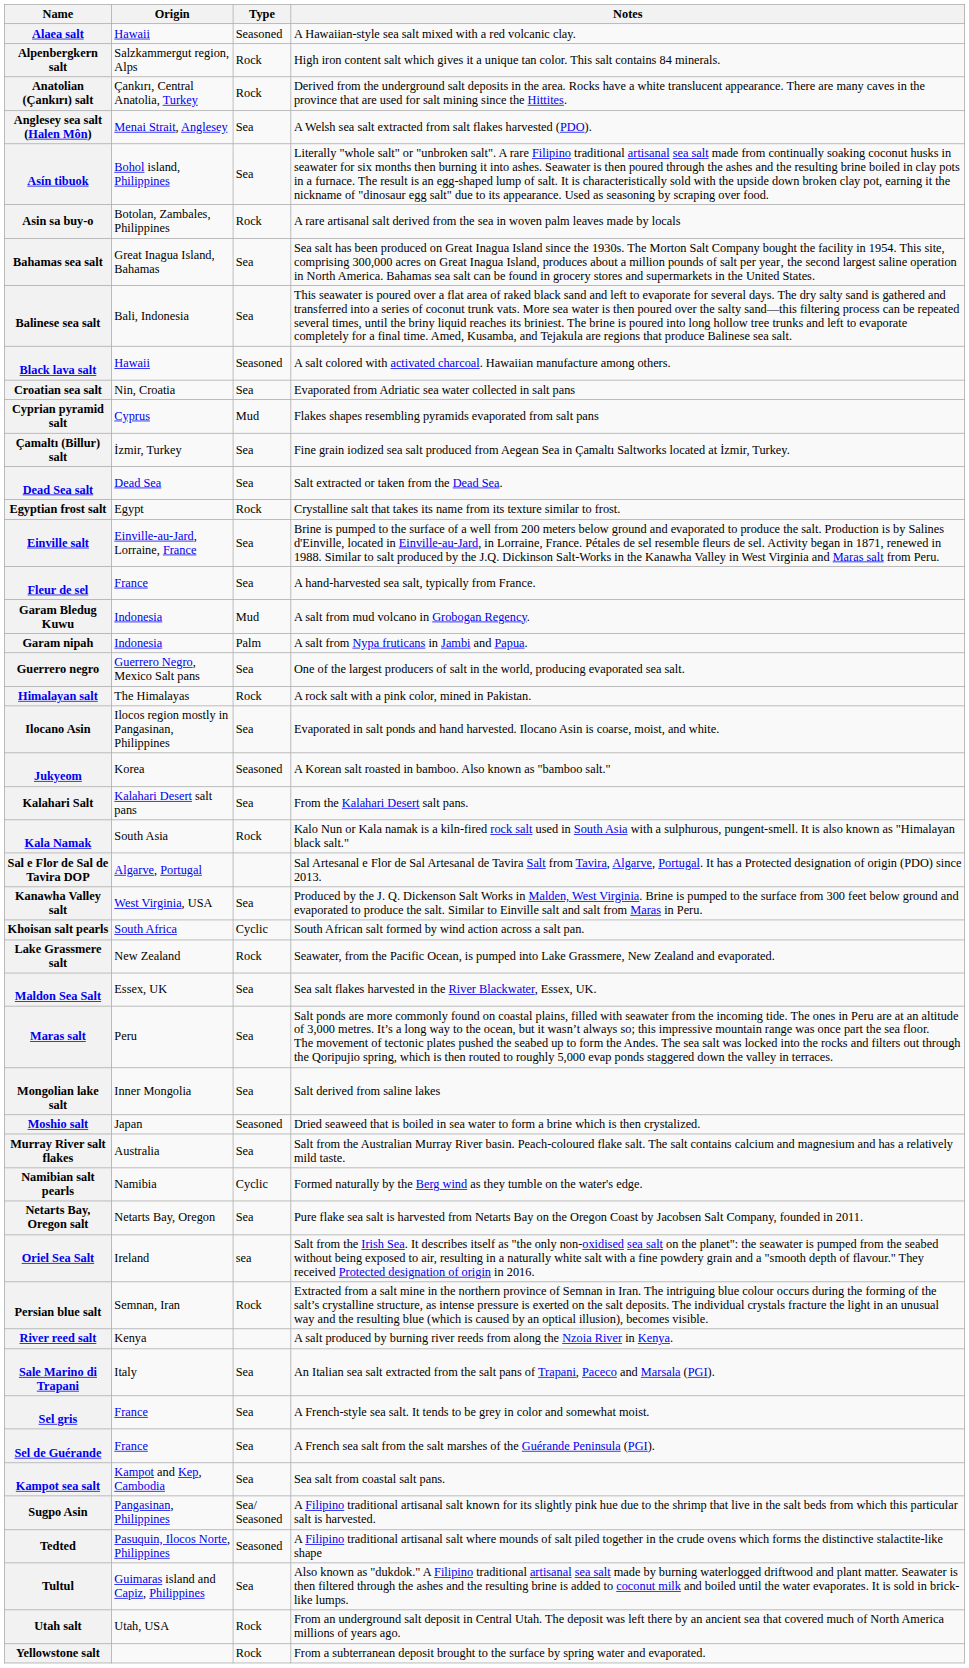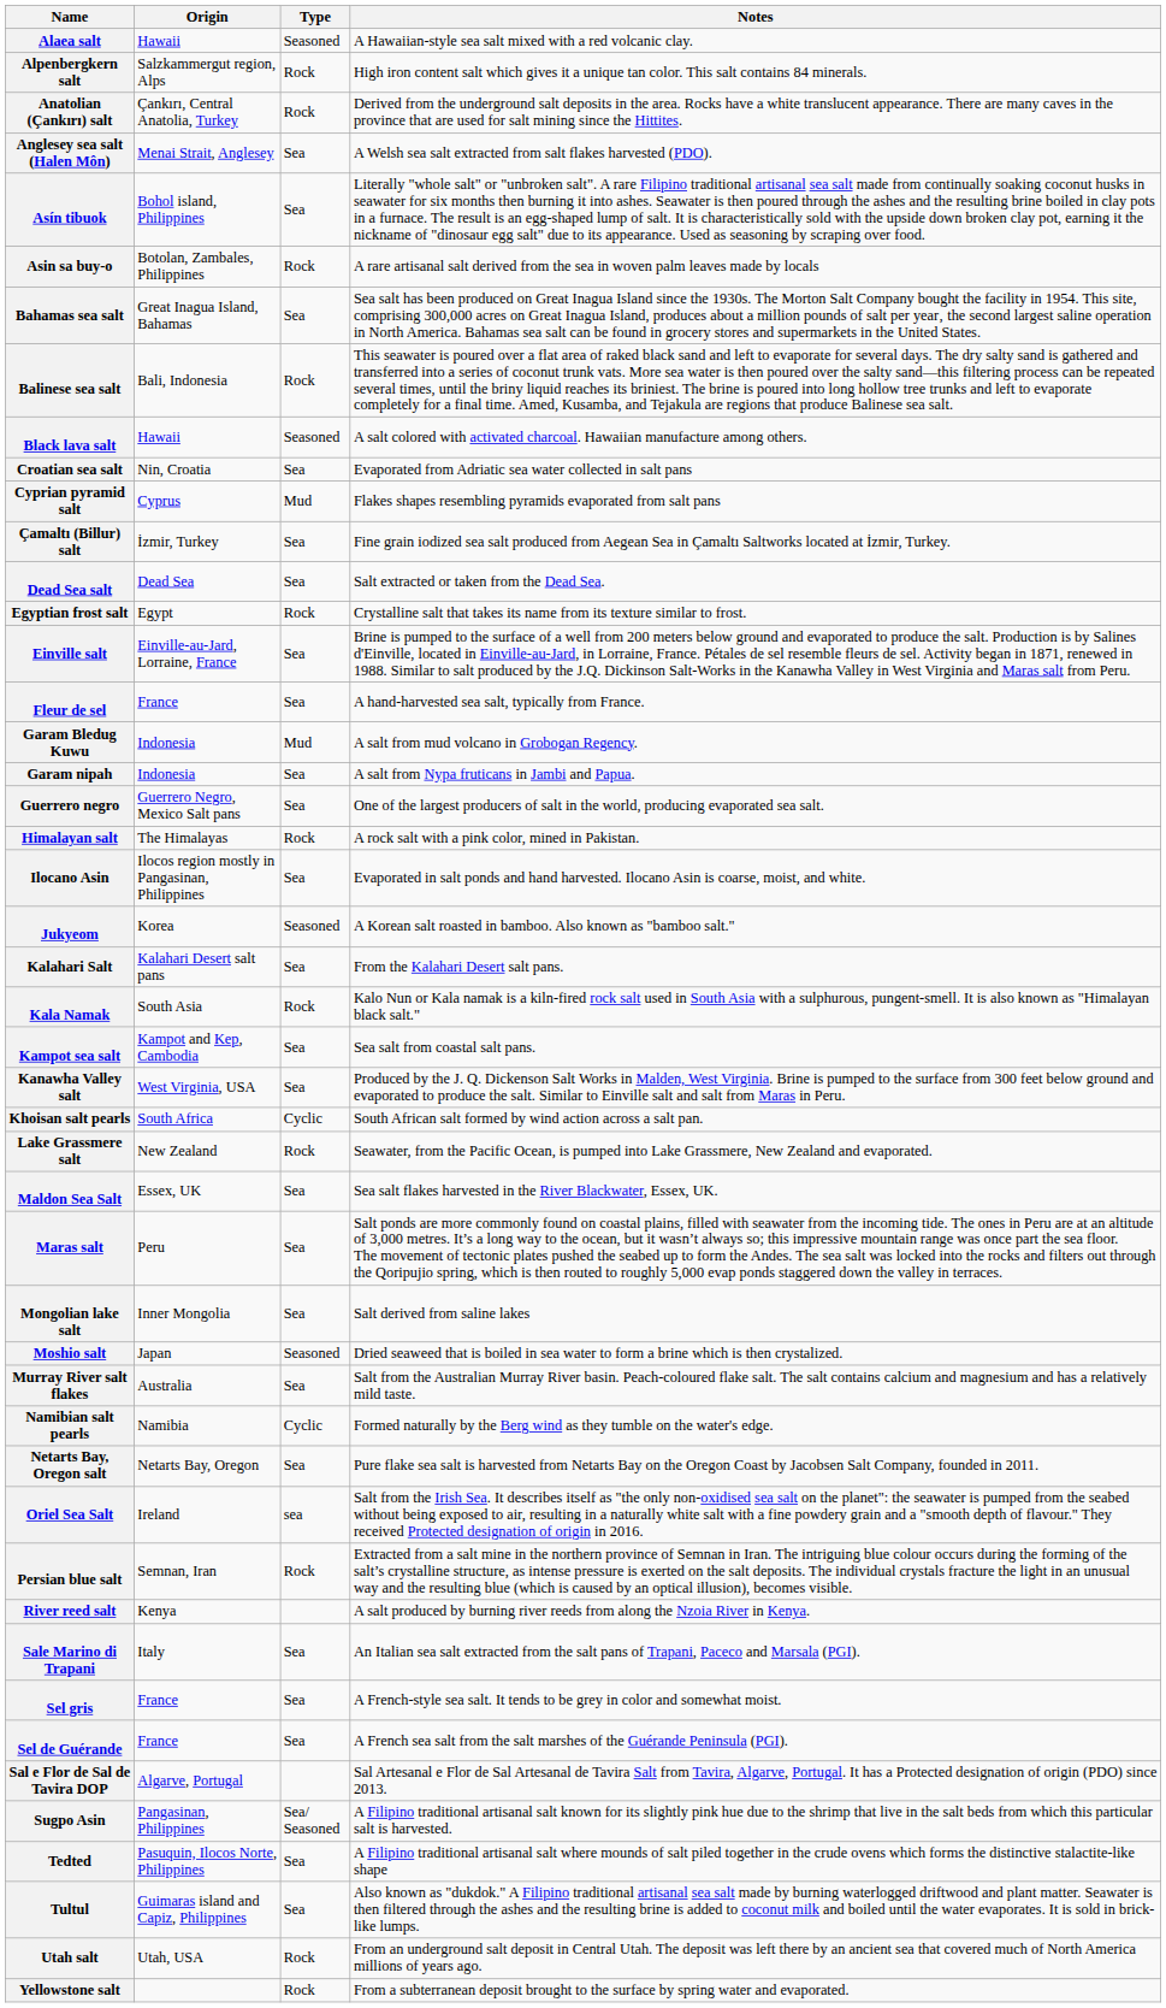 <table class="wikitable sortable" mo>
 <tr>
 <th>Name</th>
 <th class="unsortable">Origin</th>
 <th>Type</th>
 <th>Notes</th>
 </tr>
 <tr>
 <th><a href='#'>Alaea salt</a></th>
 <td><a href='#'>Hawaii</a></td>
 <td>Seasoned</td>
 <td>A Hawaiian-style sea salt mixed with a red volcanic clay.</td>
 </tr>
 <tr>
 <th>Alpenbergkern salt</th>
 <td>Salzkammergut region, Alps</td>
 <td>Rock</td>
 <td>High iron content salt which gives it a unique tan color. This salt contains 84 minerals.</td>
 </tr>
 <tr>
 <th>Anatolian (Çankırı) salt</th>
 <td>Çankırı, Central Anatolia, <a href='#'>Turkey</a></td>
 <td>Rock</td>
 <td>Derived from the  underground salt deposits in the area. Rocks have a white translucent appearance. There are many caves in the province that are used for salt mining since the <a href='#'>Hittites</a>.</td>
 </tr>
 <tr>
 <th>Anglesey sea salt (<a href='#'>Halen Môn</a>)</th>
 <td><a href='#'>Menai Strait</a>,  <a href='#'>Anglesey</a></td>
 <td>Sea</td>
 <td>A Welsh sea salt extracted from salt flakes harvested (<a href='#'>PDO</a>).</td>
 </tr>
 <tr>
 <th><br><a href='#'>Asín tibuok</a></th>
 <td><a href='#'>Bohol</a> island, <a href='#'>Philippines</a></td>
 <td>Sea</td>
 <td>Literally "whole salt" or "unbroken salt". A rare <a href='#'>Filipino</a> traditional <a href='#'>artisanal</a> <a href='#'>sea salt</a> made from continually soaking coconut husks in seawater for six months then burning it into ashes. Seawater is then poured through the ashes and the resulting brine boiled in clay pots in a furnace. The result is an egg-shaped lump of salt. It is characteristically sold with the upside down broken clay pot, earning it the nickname of "dinosaur egg salt" due to its appearance. Used as seasoning by scraping over food.</td>
 </tr>
 <tr>
 <th>Asin sa buy-o</th>
 <td>Botolan, Zambales, Philippines</td>
 <td>Rock</td>
 <td>A rare artisanal salt derived from the sea in woven palm leaves made by locals</td>
 </tr>
 <tr>
 <th>Bahamas sea salt</th>
 <td>Great Inagua Island, Bahamas</td>
 <td>Sea</td>
 <td>Sea salt has been produced on Great Inagua Island since the 1930s. The Morton Salt Company bought the facility in 1954. This site, comprising 300,000 acres on Great Inagua Island, produces about a million pounds of salt per year‚ the second largest saline operation in North America. Bahamas sea salt can be found in grocery stores and supermarkets in the United States.</td>
 </tr>
 <tr>
 <th><br>Balinese sea salt</th>
 <td>Bali, Indonesia</td>
-<td>Sea</td>
+<td>Rock</td>
 <td>This seawater is poured over a flat area of raked black sand and left to evaporate for several days. The dry salty sand is gathered and transferred into a series of coconut trunk vats. More sea water is then poured over the salty sand—this filtering process can be repeated several times, until the briny liquid reaches its briniest. The brine is poured into long hollow tree trunks and left to evaporate completely for a final time. Amed, Kusamba, and Tejakula are regions that produce Balinese sea salt.</td>
 </tr>
 <tr>
 <th><br><a href='#'>Black lava salt</a></th>
 <td><a href='#'>Hawaii</a></td>
 <td>Seasoned</td>
 <td>A salt colored with <a href='#'>activated charcoal</a>. Hawaiian manufacture among others.</td>
 </tr>
 <tr>
 <th>Croatian sea salt</th>
 <td>Nin, Croatia</td>
 <td>Sea</td>
 <td>Evaporated from Adriatic sea water collected in salt pans</td>
 </tr>
 <tr>
 <th>Cyprian pyramid salt</th>
 <td><a href='#'>Cyprus</a></td>
 <td>Mud</td>
 <td>Flakes shapes resembling pyramids evaporated from salt pans</td>
 </tr>
 <tr>
 <th>Çamaltı (Billur) salt</th>
 <td>İzmir, Turkey</td>
 <td>Sea</td>
 <td>Fine grain iodized sea salt produced from Aegean Sea in Çamaltı Saltworks located at İzmir, Turkey.</td>
 </tr>
 <tr>
 <th><br><a href='#'>Dead Sea salt</a></th>
 <td><a href='#'>Dead Sea</a></td>
 <td>Sea</td>
 <td>Salt extracted or taken from the <a href='#'>Dead Sea</a>.</td>
 </tr>
 <tr>
 <th>Egyptian frost salt</th>
 <td>Egypt</td>
 <td>Rock</td>
 <td>Crystalline salt that takes its name from its texture similar to frost.</td>
 </tr>
 <tr>
 <th><a href='#'>Einville salt</a></th>
 <td><a href='#'>Einville-au-Jard</a>, Lorraine, <a href='#'>France</a></td>
 <td>Sea</td>
 <td>Brine is pumped to the surface of a well from 200 meters below ground and evaporated to produce the salt. Production is by Salines d'Einville, located in <a href='#'>Einville-au-Jard</a>, in Lorraine, France. Pétales de sel resemble fleurs de sel. Activity began in 1871, renewed in 1988. Similar to salt produced by the J.Q. Dickinson Salt-Works in the Kanawha Valley in West Virginia and <a href='#'>Maras salt</a> from Peru.</td>
 </tr>
 <tr>
 <th><br><a href='#'>Fleur de sel</a></th>
 <td><a href='#'>France</a></td>
 <td>Sea</td>
 <td>A hand-harvested sea salt, typically from France.</td>
 </tr>
 <tr>
 <th>Garam Bledug Kuwu</th>
 <td><a href='#'>Indonesia</a></td>
 <td>Mud</td>
 <td>A salt from mud volcano in <a href='#'>Grobogan Regency</a>.</td>
 </tr>
 <tr>
 <th>Garam nipah</th>
 <td><a href='#'>Indonesia</a></td>
-<td>Palm</td>
+<td>Sea</td>
 <td>A salt from <a href='#'>Nypa fruticans</a> in <a href='#'>Jambi</a> and <a href='#'>Papua</a>.</td>
 </tr>
 <tr>
 <th>Guerrero negro</th>
 <td><a href='#'>Guerrero Negro</a>, Mexico Salt pans</td>
 <td>Sea</td>
 <td>One of the largest producers of salt in the world, producing evaporated sea salt.</td>
 </tr>
 <tr>
 <th><a href='#'>Himalayan salt</a></th>
 <td>The Himalayas</td>
 <td>Rock</td>
 <td>A rock salt with a pink color, mined in Pakistan.</td>
 </tr>
 <tr>
 <th>Ilocano Asin</th>
 <td>Ilocos region mostly in Pangasinan, Philippines</td>
 <td>Sea</td>
 <td>Evaporated in salt ponds and hand harvested. Ilocano Asin is coarse, moist, and white.</td>
 </tr>
 <tr>
 <th><br><a href='#'>Jukyeom</a></th>
 <td>Korea</td>
 <td>Seasoned</td>
 <td>A Korean salt roasted in bamboo. Also known as "bamboo salt."</td>
 </tr>
 <tr>
 <th>Kalahari Salt</th>
 <td><a href='#'>Kalahari Desert</a> salt pans</td>
 <td>Sea</td>
 <td>From the <a href='#'>Kalahari Desert</a> salt pans.</td>
 </tr>
 <tr>
 <th><br><a href='#'>Kala Namak</a></th>
 <td>South Asia</td>
 <td>Rock</td>
 <td>Kalo Nun or Kala namak is a kiln-fired <a href='#'>rock salt</a> used in <a href='#'>South Asia</a> with a sulphurous, pungent-smell. It is also known as "Himalayan black salt."</td>
 </tr>
 <tr>
-<th>Sal e Flor de Sal de Tavira DOP</th>
-<td><a href='#'>Algarve</a>, <a href='#'>Portugal</a></td>
-<td></td>
-<td>Sal Artesanal e Flor de Sal Artesanal de Tavira <a href='#'>Salt</a> from <a href='#'>Tavira</a>, <a href='#'>Algarve</a>, <a href='#'>Portugal</a>. It has a Protected designation of origin (PDO) since 2013.</td>
+<th><br><a href='#'>Kampot sea salt</a></th>
+<td><a href='#'>Kampot</a> and <a href='#'>Kep</a>, <a href='#'>Cambodia</a></td>
+<td>Sea</td>
+<td>Sea salt from coastal salt pans.</td>
 </tr>
 <tr>
 <th>Kanawha Valley salt</th>
 <td><a href='#'>West Virginia</a>, USA</td>
 <td>Sea</td>
 <td>Produced by the J. Q. Dickenson Salt Works in <a href='#'>Malden, West Virginia</a>.  Brine is pumped to the surface from 300 feet below ground and evaporated to produce the salt. Similar to Einville salt and salt from <a href='#'>Maras</a> in Peru.</td>
 </tr>
 <tr>
 <th>Khoisan salt pearls</th>
 <td><a href='#'>South Africa</a></td>
 <td>Cyclic</td>
 <td>South African salt formed by wind action across a salt pan.</td>
 </tr>
 <tr>
 <th>Lake Grassmere salt</th>
 <td>New Zealand</td>
 <td>Rock</td>
 <td>Seawater, from the Pacific Ocean, is pumped into Lake Grassmere, New Zealand and evaporated.</td>
 </tr>
 <tr>
 <th><br><a href='#'>Maldon Sea Salt</a></th>
 <td>Essex, UK</td>
 <td>Sea</td>
 <td>Sea salt flakes harvested in the <a href='#'>River Blackwater</a>, Essex, UK.</td>
 </tr>
 <tr>
 <th><a href='#'>Maras salt</a></th>
 <td>Peru</td>
 <td>Sea</td>
 <td>Salt ponds are more commonly found on coastal plains, filled with seawater from the incoming tide. The ones in Peru are at an altitude of 3,000 metres. It’s a long way to the ocean, but it wasn’t always so; this impressive mountain range was once part the sea floor.<br>The movement of tectonic plates pushed the seabed up to form the Andes. The sea salt was locked into the rocks and filters out through the Qoripujio spring, which is then routed to roughly 5,000 evap ponds staggered down the valley in terraces.</td>
 </tr>
 <tr>
 <th><br>Mongolian lake salt</th>
 <td>Inner Mongolia</td>
 <td>Sea</td>
 <td>Salt derived from saline lakes</td>
 </tr>
 <tr>
 <th><a href='#'>Moshio salt</a></th>
 <td>Japan</td>
 <td>Seasoned</td>
 <td>Dried seaweed that is boiled in sea water to form a brine which is then crystalized.</td>
 </tr>
 <tr>
 <th>Murray River salt flakes</th>
 <td>Australia</td>
 <td>Sea</td>
 <td>Salt from the Australian Murray River basin. Peach-coloured flake salt. The salt contains calcium and magnesium and has a relatively mild taste.</td>
 </tr>
 <tr>
 <th>Namibian salt pearls</th>
 <td>Namibia</td>
 <td>Cyclic</td>
 <td>Formed naturally by the <a href='#'>Berg wind</a> as they tumble on the water's edge.</td>
 </tr>
 <tr>
 <th>Netarts Bay, Oregon salt</th>
 <td>Netarts Bay, Oregon</td>
 <td>Sea</td>
 <td>Pure flake sea salt is harvested from Netarts Bay on the Oregon Coast by Jacobsen Salt Company, founded in 2011.</td>
 </tr>
 <tr>
 <th><a href='#'>Oriel Sea Salt</a></th>
 <td>Ireland</td>
 <td>sea</td>
 <td>Salt from the  <a href='#'>Irish Sea</a>. It describes itself as "the only non-<a href='#'>oxidised</a> <a href='#'>sea salt</a> on the planet": the seawater is pumped from the seabed without being exposed to air, resulting in a naturally white salt with a fine powdery grain and a "smooth depth of flavour." They received <a href='#'>Protected designation of origin</a> in 2016.</td>
 </tr>
 <tr>
 <th><br>Persian blue  salt</th>
 <td>Semnan, Iran</td>
 <td>Rock</td>
 <td>Extracted from a salt mine in the northern province of Semnan in Iran. The intriguing blue colour occurs during the forming of the salt’s crystalline structure, as intense pressure is exerted on the salt deposits. The individual crystals fracture the light in an unusual way and the resulting blue (which is caused by an optical illusion), becomes visible.</td>
 </tr>
 <tr>
 <th><a href='#'>River reed salt</a></th>
 <td>Kenya</td>
 <td></td>
 <td>A salt produced by burning river reeds from along the <a href='#'>Nzoia River</a> in <a href='#'>Kenya</a>.</td>
 </tr>
 <tr>
 <th><br><a href='#'>Sale Marino di Trapani</a></th>
 <td>Italy</td>
 <td>Sea</td>
 <td>An Italian sea salt extracted from the salt pans of <a href='#'>Trapani</a>, <a href='#'>Paceco</a> and <a href='#'>Marsala</a> (<a href='#'>PGI</a>).</td>
 </tr>
 <tr>
 <th><br><a href='#'>Sel gris</a></th>
 <td><a href='#'>France</a></td>
 <td>Sea</td>
 <td>A French-style sea salt. It tends to be grey in color and somewhat moist.</td>
 </tr>
 <tr>
 <th><br><a href='#'>Sel de Guérande</a></th>
 <td><a href='#'>France</a></td>
 <td>Sea</td>
 <td>A French sea salt from the salt marshes of the <a href='#'>Guérande Peninsula</a> (<a href='#'>PGI</a>).</td>
 </tr>
 <tr>
-<th><br><a href='#'>Kampot sea salt</a></th>
-<td><a href='#'>Kampot</a> and <a href='#'>Kep</a>, <a href='#'>Cambodia</a></td>
-<td>Sea</td>
-<td>Sea salt from coastal salt pans.</td>
+<th>Sal e Flor de Sal de Tavira DOP</th>
+<td><a href='#'>Algarve</a>, <a href='#'>Portugal</a></td>
+<td></td>
+<td>Sal Artesanal e Flor de Sal Artesanal de Tavira <a href='#'>Salt</a> from <a href='#'>Tavira</a>, <a href='#'>Algarve</a>, <a href='#'>Portugal</a>. It has a Protected designation of origin (PDO) since 2013.</td>
 </tr>
 <tr>
 <th>Sugpo Asin</th>
 <td><a href='#'>Pangasinan</a>, <a href='#'>Philippines</a></td>
 <td>Sea/ Seasoned</td>
 <td>A <a href='#'>Filipino</a> traditional artisanal salt known for its slightly pink hue due to the shrimp that live in the salt beds from which this particular salt is harvested.</td>
 </tr>
 <tr>
 <th>Tedted</th>
 <td><a href='#'>Pasuquin, Ilocos Norte</a>, <a href='#'>Philippines</a></td>
-<td>Seasoned</td>
+<td>Sea</td>
 <td>A <a href='#'>Filipino</a> traditional artisanal salt where mounds of salt piled together in the crude ovens which forms the distinctive stalactite-like shape</td>
 </tr>
 <tr>
 <th>Tultul</th>
 <td><a href='#'>Guimaras</a> island and <a href='#'>Capiz</a>, <a href='#'>Philippines</a></td>
 <td>Sea</td>
 <td>Also known as "dukdok." A <a href='#'>Filipino</a> traditional <a href='#'>artisanal</a> <a href='#'>sea salt</a> made by burning waterlogged driftwood and plant matter. Seawater is then filtered through the ashes and the resulting brine is added to <a href='#'>coconut milk</a> and boiled until the water evaporates. It is sold in brick-like lumps.</td>
 </tr>
 <tr>
 <th>Utah salt</th>
 <td>Utah, USA</td>
 <td>Rock</td>
 <td>From an underground salt deposit in Central Utah. The deposit was left there by an ancient sea that covered much of North America millions of years ago.</td>
 </tr>
 <tr>
 <th>Yellowstone salt</th>
 <td></td>
 <td>Rock</td>
 <td>From a subterranean deposit brought to the surface by spring water and evaporated.</td>
 </tr>
 </table>
